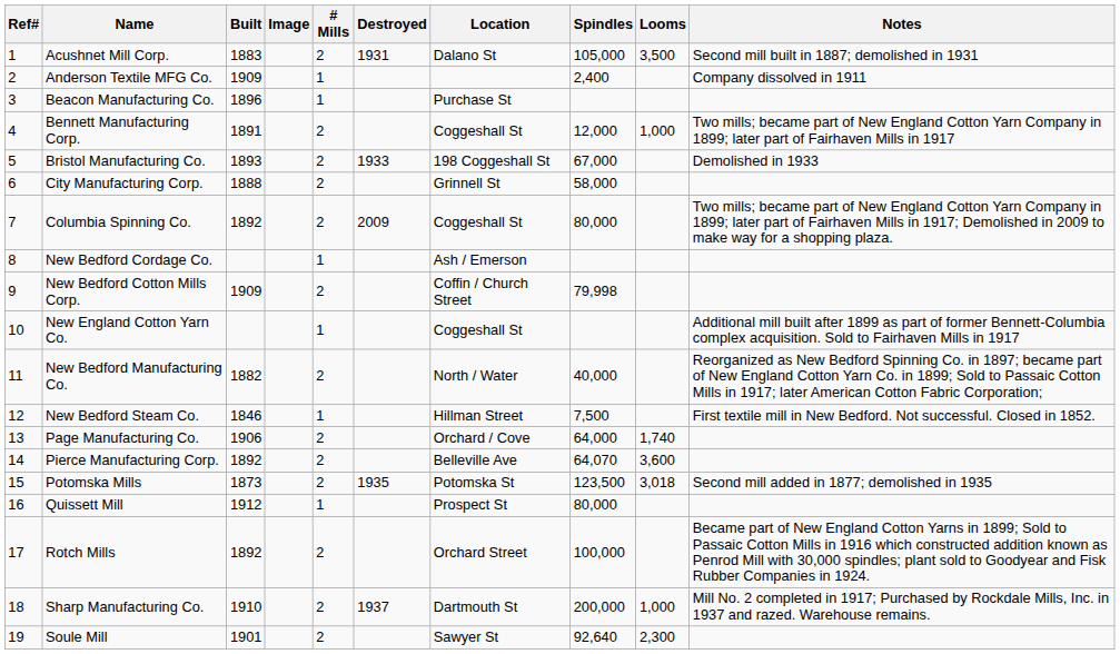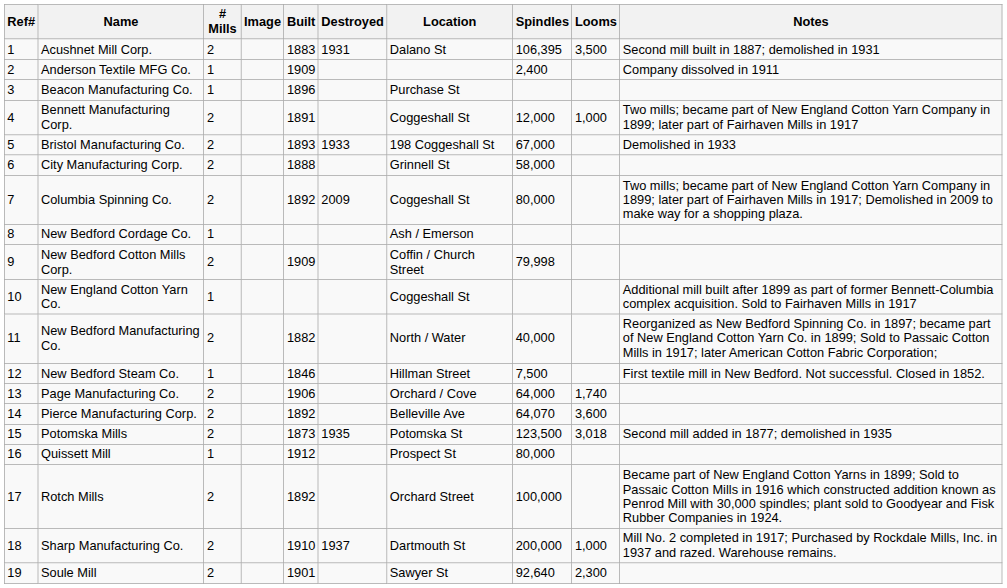 <table class="wikitable sortable">
 <tr>
 <th>Ref#</th>
 <th scope="col" width="200">Name</th>
+<th># Mills</th>
+<th>Image</th>
 <th>Built</th>
-<th>Image</th>
-<th># Mills</th>
 <th>Destroyed</th>
 <th scope="col" width="150">Location</th>
 <th>Spindles</th>
 <th>Looms</th>
 <th class="unsortable">Notes</th>
 </tr>
 <tr>
 <td>1</td>
 <td>Acushnet Mill Corp.</td>
+<td>2</td>
+<td></td>
 <td>1883</td>
-<td></td>
-<td>2</td>
 <td>1931</td>
 <td>Dalano St</td>
-<td>105,000</td>
+<td>106,395</td>
 <td>3,500</td>
 <td>Second mill built in 1887; demolished in 1931</td>
 </tr>
 <tr>
 <td>2</td>
 <td>Anderson Textile MFG Co.</td>
+<td>1</td>
+<td></td>
 <td>1909</td>
-<td></td>
-<td>1</td>
 <td></td>
 <td></td>
 <td>2,400</td>
 <td></td>
 <td>Company dissolved in 1911</td>
 </tr>
 <tr>
 <td>3</td>
 <td>Beacon Manufacturing Co.</td>
+<td>1</td>
+<td></td>
 <td>1896</td>
-<td></td>
-<td>1</td>
 <td></td>
 <td>Purchase St</td>
 <td></td>
 <td></td>
 <td></td>
 </tr>
 <tr>
 <td>4</td>
 <td>Bennett Manufacturing Corp.</td>
+<td>2</td>
+<td></td>
 <td>1891</td>
-<td></td>
-<td>2</td>
 <td></td>
 <td>Coggeshall St</td>
 <td>12,000</td>
 <td>1,000</td>
 <td>Two mills; became part of New England Cotton Yarn Company in 1899; later part of Fairhaven Mills in 1917</td>
 </tr>
 <tr>
 <td>5</td>
 <td>Bristol Manufacturing Co.</td>
+<td>2</td>
+<td></td>
 <td>1893</td>
-<td></td>
-<td>2</td>
 <td>1933</td>
 <td>198 Coggeshall St</td>
 <td>67,000</td>
 <td></td>
 <td>Demolished in 1933</td>
 </tr>
 <tr>
 <td>6</td>
 <td>City Manufacturing Corp.</td>
+<td>2</td>
+<td></td>
 <td>1888</td>
-<td></td>
-<td>2</td>
 <td></td>
 <td>Grinnell St</td>
 <td>58,000</td>
 <td></td>
 <td></td>
 </tr>
 <tr>
 <td>7</td>
 <td>Columbia Spinning Co.</td>
+<td>2</td>
+<td></td>
 <td>1892</td>
-<td></td>
-<td>2</td>
 <td>2009</td>
 <td>Coggeshall St</td>
 <td>80,000</td>
 <td></td>
 <td>Two mills; became part of New England Cotton Yarn Company in 1899; later part of Fairhaven Mills in 1917; Demolished in 2009 to make way for a shopping plaza.</td>
 </tr>
 <tr>
 <td>8</td>
 <td>New Bedford Cordage Co.</td>
+<td>1</td>
 <td></td>
 <td></td>
-<td>1</td>
 <td></td>
 <td>Ash / Emerson</td>
 <td></td>
 <td></td>
 <td></td>
 </tr>
 <tr>
 <td>9</td>
 <td>New Bedford Cotton Mills Corp.</td>
+<td>2</td>
+<td></td>
 <td>1909</td>
-<td></td>
-<td>2</td>
 <td></td>
 <td>Coffin / Church Street</td>
 <td>79,998</td>
 <td></td>
 <td></td>
 </tr>
 <tr>
 <td>10</td>
 <td>New England Cotton Yarn Co.</td>
+<td>1</td>
 <td></td>
 <td></td>
-<td>1</td>
 <td></td>
 <td>Coggeshall St</td>
 <td></td>
 <td></td>
 <td>Additional mill built after 1899 as part of former Bennett-Columbia complex acquisition. Sold to Fairhaven Mills in 1917</td>
 </tr>
 <tr>
 <td>11</td>
 <td>New Bedford Manufacturing Co.</td>
+<td>2</td>
+<td></td>
 <td>1882</td>
-<td></td>
-<td>2</td>
 <td></td>
 <td>North / Water</td>
 <td>40,000</td>
 <td></td>
 <td>Reorganized as New Bedford Spinning Co. in 1897; became part of New England Cotton Yarn Co. in 1899; Sold to Passaic Cotton Mills in 1917; later American Cotton Fabric Corporation;</td>
 </tr>
 <tr>
 <td>12</td>
 <td>New Bedford Steam Co.</td>
+<td>1</td>
+<td></td>
 <td>1846</td>
-<td></td>
-<td>1</td>
 <td></td>
 <td>Hillman Street</td>
 <td>7,500</td>
 <td></td>
 <td>First textile mill in New Bedford. Not successful. Closed in 1852.</td>
 </tr>
 <tr>
 <td>13</td>
 <td>Page Manufacturing Co.</td>
+<td>2</td>
+<td></td>
 <td>1906</td>
-<td></td>
-<td>2</td>
 <td></td>
 <td>Orchard / Cove</td>
 <td>64,000</td>
 <td>1,740</td>
 <td></td>
 </tr>
 <tr>
 <td>14</td>
 <td>Pierce Manufacturing Corp.</td>
+<td>2</td>
+<td></td>
 <td>1892</td>
-<td></td>
-<td>2</td>
 <td></td>
 <td>Belleville Ave</td>
 <td>64,070</td>
 <td>3,600</td>
 <td></td>
 </tr>
 <tr>
 <td>15</td>
 <td>Potomska Mills</td>
+<td>2</td>
+<td></td>
 <td>1873</td>
-<td></td>
-<td>2</td>
 <td>1935</td>
 <td>Potomska St</td>
 <td>123,500</td>
 <td>3,018</td>
 <td>Second mill added in 1877; demolished in 1935</td>
 </tr>
 <tr>
 <td>16</td>
 <td>Quissett Mill</td>
+<td>1</td>
+<td></td>
 <td>1912</td>
-<td></td>
-<td>1</td>
 <td></td>
 <td>Prospect St</td>
 <td>80,000</td>
 <td></td>
 <td></td>
 </tr>
 <tr>
 <td>17</td>
 <td>Rotch Mills</td>
+<td>2</td>
+<td></td>
 <td>1892</td>
-<td></td>
-<td>2</td>
 <td></td>
 <td>Orchard Street</td>
 <td>100,000</td>
 <td></td>
 <td>Became part of New England Cotton Yarns in 1899; Sold to Passaic Cotton Mills in 1916 which constructed addition known as Penrod Mill with 30,000 spindles; plant sold to Goodyear and Fisk Rubber Companies in 1924.</td>
 </tr>
 <tr>
 <td>18</td>
 <td>Sharp Manufacturing Co.</td>
+<td>2</td>
+<td></td>
 <td>1910</td>
-<td></td>
-<td>2</td>
 <td>1937</td>
 <td>Dartmouth St</td>
 <td>200,000</td>
 <td>1,000</td>
 <td>Mill No. 2 completed in 1917; Purchased by Rockdale Mills, Inc. in 1937 and razed. Warehouse remains.</td>
 </tr>
 <tr>
 <td>19</td>
 <td>Soule Mill</td>
+<td>2</td>
+<td></td>
 <td>1901</td>
-<td></td>
-<td>2</td>
 <td></td>
 <td>Sawyer St</td>
 <td>92,640</td>
 <td>2,300</td>
 <td></td>
 </tr>
 </table>
